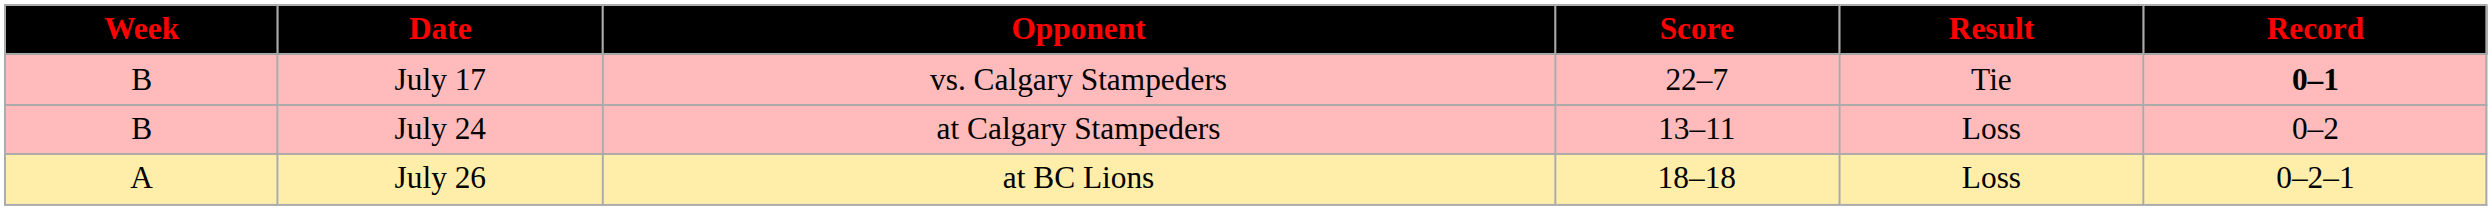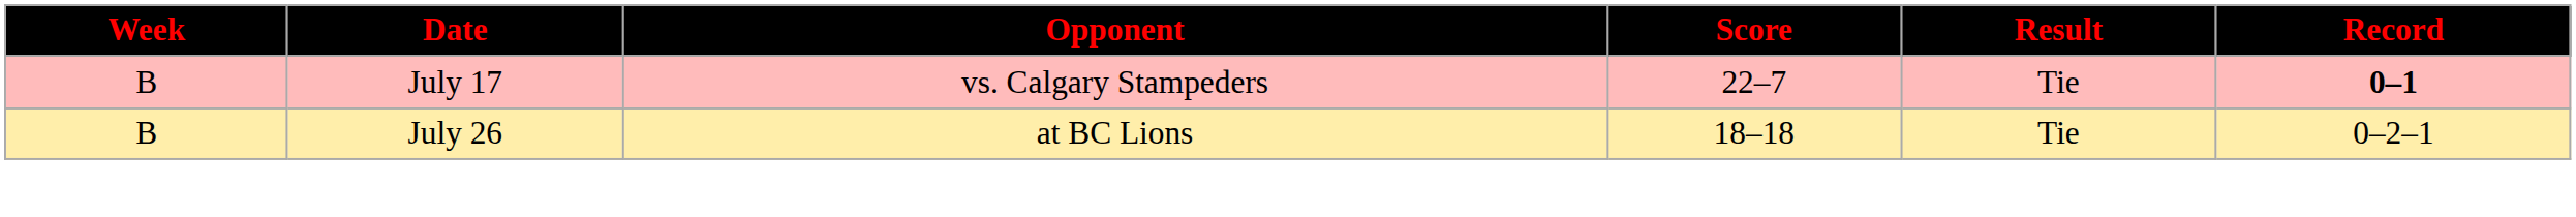 <table class="wikitable" style="width:80%;">
 <tr style="text-align:center; background:black; color:red;">
 <td><strong>Week</strong></td>
 <td><strong>Date</strong></td>
 <td><strong>Opponent</strong></td>
 <td><strong>Score</strong></td>
 <td><strong>Result</strong></td>
 <td><strong>Record</strong></td>
 </tr>
 <tr style="text-align:center; background:#fbb;">
 <td>B</td>
 <td>July 17</td>
 <td>vs. Calgary Stampeders</td>
 <td>22–7</td>
 <td>Tie</td>
 <td><strong>0–1</strong></td>
 </tr>
-<tr style="text-align:center; background:#fbb;">
+<tr style="text-align:center; background:#fea;">
 <td>B</td>
-<td>July 24</td>
-<td>at Calgary Stampeders</td>
-<td>13–11</td>
-<td>Loss</td>
-<td>0–2</td>
-</tr>
-<tr style="text-align:center; background:#fea;">
-<td>A</td>
 <td>July 26</td>
 <td>at BC Lions</td>
 <td>18–18</td>
-<td>Loss</td>
+<td>Tie</td>
 <td>0–2–1</td>
 </tr>
 </table>
